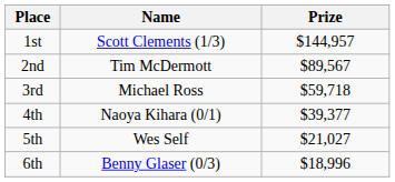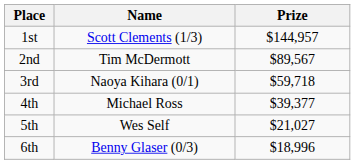 <table class="wikitable">
 <tr>
 <th width="50">Place</th>
 <th width="200">Name</th>
 <th width="125">Prize</th>
 </tr>
 <tr>
 <td align = "center">1st</td>
 <td align = "center"><a href='#'>Scott Clements</a> (1/3)</td>
 <td align = "center">$144,957</td>
 </tr>
 <tr>
 <td align = "center">2nd</td>
 <td align = "center">Tim McDermott</td>
 <td align = "center">$89,567</td>
 </tr>
 <tr>
 <td align = "center">3rd</td>
-<td align = "center">Michael Ross</td>
+<td align = "center">Naoya Kihara (0/1)</td>
 <td align = "center">$59,718</td>
 </tr>
 <tr>
 <td align = "center">4th</td>
-<td align = "center">Naoya Kihara (0/1)</td>
+<td align = "center">Michael Ross</td>
 <td align = "center">$39,377</td>
 </tr>
 <tr>
 <td align = "center">5th</td>
 <td align = "center">Wes Self</td>
 <td align = "center">$21,027</td>
 </tr>
 <tr>
 <td align = "center">6th</td>
 <td align = "center"><a href='#'>Benny Glaser</a> (0/3)</td>
 <td align = "center">$18,996</td>
 </tr>
 </table>
